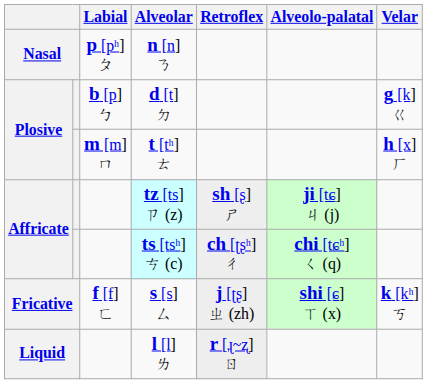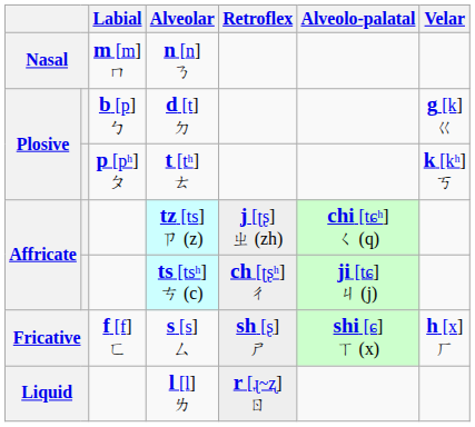 <table class=wikitable style=text-align:center>
 <tr>
 <th colspan=2></th>
 <th><a href='#'>Labial</a></th>
 <th><a href='#'>Alveolar</a></th>
 <th><a href='#'>Retroflex</a></th>
 <th><a href='#'>Alveolo-palatal</a></th>
 <th><a href='#'>Velar</a></th>
 </tr>
 <tr>
 <th colspan=2><a href='#'>Nasal</a></th>
-<td><a href='#'><strong><big>p</big></strong> [pʰ</a>]<br>ㄆ</td>
+<td><a href='#'><strong><big>m</big></strong> [m</a>]<br>ㄇ</td>
 <td><a href='#'><strong><big>n</big></strong> [n</a>]<br>ㄋ</td>
 <td></td>
 <td></td>
 <td></td>
 </tr>
 <tr>
 <th rowspan=2><a href='#'>Plosive</a></th>
 <th></th>
 <td><a href='#'><strong><big>b</big></strong> [p</a>]<br>ㄅ</td>
 <td><a href='#'><strong><big>d</big></strong> [t</a>]<br>ㄉ</td>
 <td></td>
 <td></td>
 <td><a href='#'><strong><big>g</big></strong> [k</a>]<br>ㄍ</td>
 </tr>
 <tr>
 <th></th>
-<td><a href='#'><strong><big>m</big></strong> [m</a>]<br>ㄇ</td>
+<td><a href='#'><strong><big>p</big></strong> [pʰ</a>]<br>ㄆ</td>
 <td><a href='#'><strong><big>t</big></strong> [tʰ</a>]<br>ㄊ</td>
 <td></td>
 <td></td>
-<td><a href='#'><strong><big>h</big></strong> [x</a>]<br>ㄏ</td>
+<td><a href='#'><strong><big>k</big></strong> [kʰ</a>]<br>ㄎ</td>
 </tr>
 <tr>
 <th rowspan=2><a href='#'>Affricate</a></th>
 <th></th>
 <td></td>
 <td style="background:#cff;"><a href='#'><strong><big>tz</big></strong> [ts</a>]<br>ㄗ (z)</td>
-<td style="background:#eee;"><a href='#'><strong><big>sh</big></strong> [ʂ</a>]<br>ㄕ</td>
-<td style="background:#cfc;"><a href='#'><strong><big>ji</big></strong> [tɕ</a>]<br>ㄐ (j)</td>
+<td style="background:#eee;"><a href='#'><strong><big>j</big></strong> [ʈʂ</a>]<br>ㄓ (zh)</td>
+<td style="background:#cfc;"><a href='#'><strong><big>chi</big></strong> [tɕʰ</a>]<br>ㄑ (q)</td>
 <td></td>
 </tr>
 <tr>
 <th></th>
 <td></td>
 <td style="background: #cff;"><a href='#'><strong><big>ts</big></strong> [tsʰ</a>]<br>ㄘ (c)</td>
 <td style="background:#eee;"><a href='#'><strong><big>ch</big></strong> [ʈʂʰ</a>]<br>ㄔ</td>
-<td style="background:#cfc;"><a href='#'><strong><big>chi</big></strong> [tɕʰ</a>]<br>ㄑ (q)</td>
+<td style="background:#cfc;"><a href='#'><strong><big>ji</big></strong> [tɕ</a>]<br>ㄐ (j)</td>
 <td></td>
 </tr>
 <tr>
 <th colspan=2><a href='#'>Fricative</a></th>
 <td><a href='#'><strong><big>f</big></strong> [f</a>]<br>ㄈ</td>
 <td><a href='#'><strong><big>s</big></strong> [s</a>]<br>ㄙ</td>
-<td style="background:#eee;"><a href='#'><strong><big>j</big></strong> [ʈʂ</a>]<br>ㄓ (zh)</td>
+<td style="background:#eee;"><a href='#'><strong><big>sh</big></strong> [ʂ</a>]<br>ㄕ</td>
 <td style="background:#cfc;"><a href='#'><strong><big>shi</big></strong> [ɕ</a>]<br>ㄒ (x)</td>
-<td><a href='#'><strong><big>k</big></strong> [kʰ</a>]<br>ㄎ</td>
+<td><a href='#'><strong><big>h</big></strong> [x</a>]<br>ㄏ</td>
 </tr>
 <tr>
 <th colspan=2><a href='#'>Liquid</a></th>
 <td></td>
 <td><a href='#'><strong><big>l</big></strong> [l</a>]<br>ㄌ</td>
 <td style="background:#eee;"><a href='#'><strong><big>r</big></strong> [ɻ~ʐ</a>]<br>ㄖ</td>
 <td></td>
 <td></td>
 </tr>
 </table>
